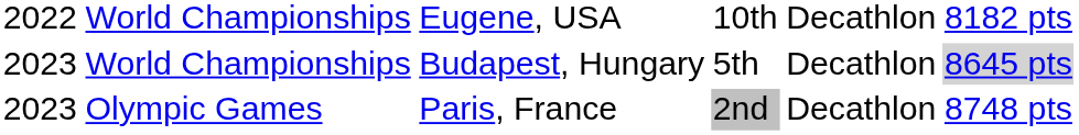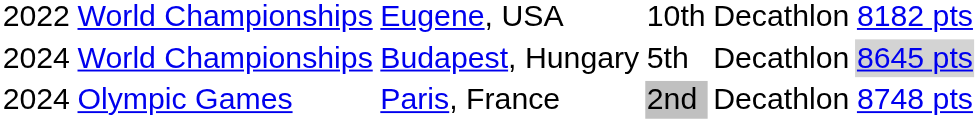 <table>
 <tr>
 <td>2022</td>
 <td><a href='#'>World Championships</a></td>
 <td><a href='#'>Eugene</a>, USA</td>
 <td>10th</td>
 <td>Decathlon</td>
 <td><a href='#'>8182 pts</a></td>
 </tr>
 <tr>
-<td>2023</td>
+<td>2024</td>
 <td><a href='#'>World Championships</a></td>
 <td><a href='#'>Budapest</a>, Hungary</td>
 <td>5th</td>
 <td>Decathlon</td>
 <td style="background: lightgrey;"><a href='#'>8645 pts</a></td>
 </tr>
 <tr>
-<td>2023</td>
+<td>2024</td>
 <td><a href='#'>Olympic Games</a></td>
 <td><a href='#'>Paris</a>, France</td>
 <td bgcolor=silver>2nd</td>
 <td>Decathlon</td>
 <td><a href='#'>8748 pts</a></td>
 </tr>
 </table>
